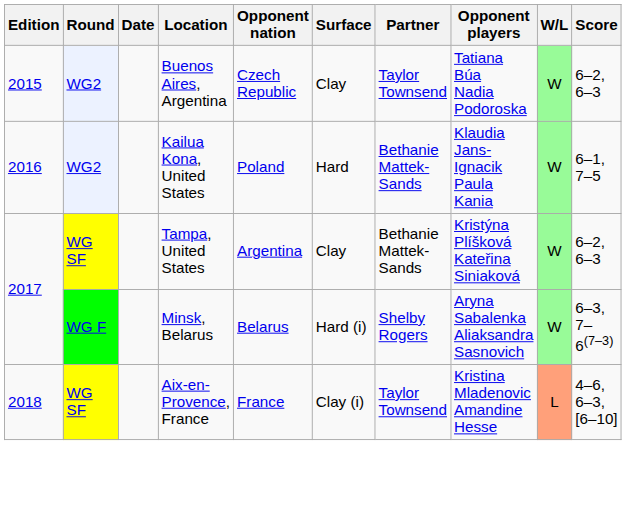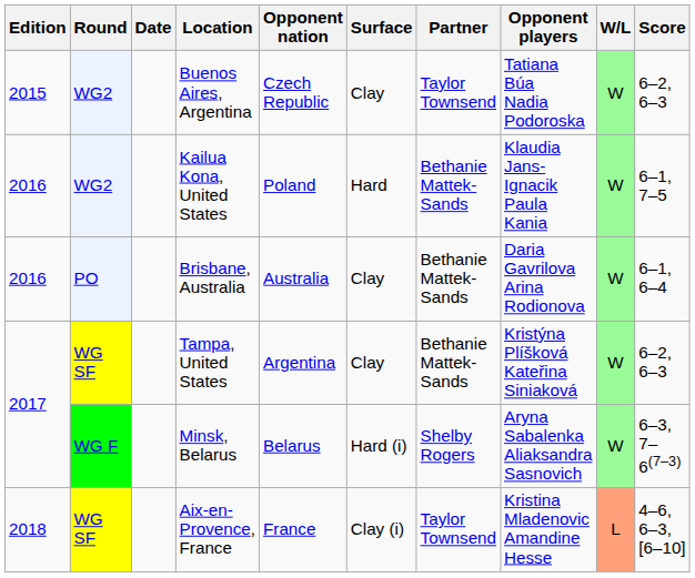 <table class="wikitable sortable">
 <tr>
 <th>Edition</th>
 <th>Round</th>
 <th>Date</th>
 <th>Location</th>
 <th>Opponent nation</th>
 <th>Surface</th>
 <th>Partner</th>
 <th>Opponent players</th>
 <th>W/L</th>
 <th class=unsortable>Score</th>
 </tr>
 <tr>
 <td><a href='#'>2015</a></td>
 <td bgcolor=ecf2ff><a href='#'>WG2</a></td>
 <td></td>
 <td><a href='#'>Buenos Aires</a>, Argentina</td>
 <td> <a href='#'>Czech Republic</a></td>
 <td>Clay</td>
 <td><a href='#'>Taylor Townsend</a></td>
 <td><a href='#'>Tatiana Búa</a><br><a href='#'>Nadia Podoroska</a></td>
 <td bgcolor=98FB98 align=center>W</td>
 <td>6–2, 6–3</td>
 </tr>
 <tr>
 <td><a href='#'>2016</a></td>
 <td bgcolor=ecf2ff><a href='#'>WG2</a></td>
 <td></td>
 <td><a href='#'>Kailua Kona</a>, United States</td>
 <td> <a href='#'>Poland</a></td>
 <td>Hard</td>
 <td><a href='#'>Bethanie Mattek-Sands</a></td>
 <td><a href='#'>Klaudia Jans-Ignacik</a><br><a href='#'>Paula Kania</a></td>
 <td bgcolor=98FB98 align=center>W</td>
 <td>6–1, 7–5</td>
 </tr>
 <tr>
+<td><a href='#'>2016</a></td>
+<td bgcolor=ecf2ff><a href='#'>PO</a></td>
+<td></td>
+<td><a href='#'>Brisbane</a>, Australia</td>
+<td> <a href='#'>Australia</a></td>
+<td>Clay</td>
+<td>Bethanie Mattek-Sands</td>
+<td><a href='#'>Daria Gavrilova</a><br><a href='#'>Arina Rodionova</a></td>
+<td bgcolor=98FB98 align=center>W</td>
+<td>6–1, 6–4</td>
+</tr>
+<tr>
 <td rowspan=2><a href='#'>2017</a></td>
 <td bgcolor=yellow><a href='#'>WG SF</a></td>
 <td></td>
 <td><a href='#'>Tampa</a>, United States</td>
 <td> <a href='#'>Argentina</a></td>
 <td>Clay</td>
 <td>Bethanie Mattek-Sands</td>
 <td><a href='#'>Kristýna Plíšková</a><br><a href='#'>Kateřina Siniaková</a></td>
 <td bgcolor=98FB98 align=center>W</td>
 <td>6–2, 6–3</td>
 </tr>
 <tr>
 <td bgcolor=lime><a href='#'>WG F</a></td>
 <td></td>
 <td><a href='#'>Minsk</a>, Belarus</td>
 <td> <a href='#'>Belarus</a></td>
 <td>Hard (i)</td>
 <td><a href='#'>Shelby Rogers</a></td>
 <td><a href='#'>Aryna Sabalenka</a><br><a href='#'>Aliaksandra Sasnovich</a></td>
 <td bgcolor=98FB98 align=center>W</td>
 <td>6–3, 7–6<sup>(7–3)</sup></td>
 </tr>
 <tr>
 <td><a href='#'>2018</a></td>
 <td bgcolor=yellow><a href='#'>WG SF</a></td>
 <td></td>
 <td><a href='#'>Aix-en-Provence</a>, France</td>
 <td> <a href='#'>France</a></td>
 <td>Clay (i)</td>
 <td><a href='#'>Taylor Townsend</a></td>
 <td><a href='#'>Kristina Mladenovic</a><br><a href='#'>Amandine Hesse</a></td>
 <td bgcolor=ffa07a align=center>L</td>
 <td>4–6, 6–3, [6–10]</td>
 </tr>
 </table>
